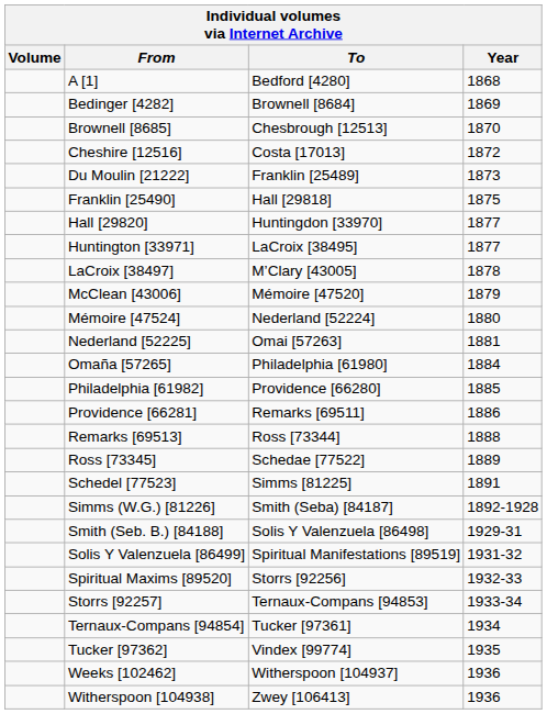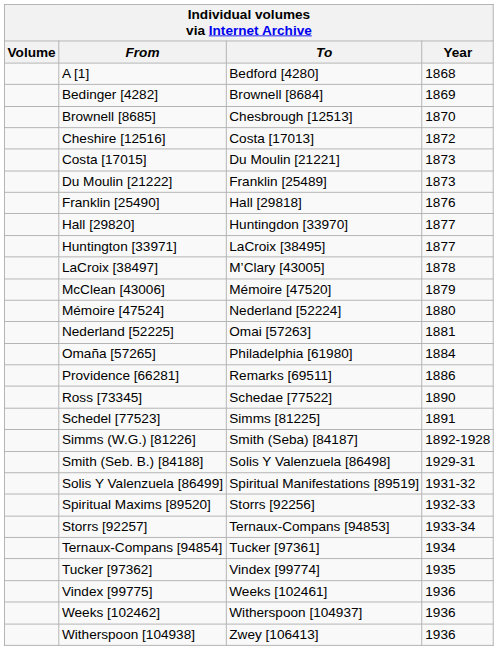 <table align="center" class="wikitable">
 <tr>
 <th colspan="4">Individual volumes<br>via <a href='#'>Internet Archive</a></th>
 </tr>
 <tr>
 <th>Volume</th>
 <th><em>From</em></th>
 <th><em>To</em></th>
 <th>Year</th>
 </tr>
 <tr>
 <td></td>
 <td>A [1]</td>
 <td>Bedford [4280]</td>
 <td>1868</td>
 </tr>
 <tr>
 <td></td>
 <td>Bedinger [4282]</td>
 <td>Brownell [8684]</td>
 <td>1869</td>
 </tr>
 <tr>
 <td></td>
 <td>Brownell [8685]</td>
 <td>Chesbrough [12513]</td>
 <td>1870</td>
 </tr>
 <tr>
 <td></td>
 <td>Cheshire [12516]</td>
 <td>Costa [17013]</td>
 <td>1872</td>
 </tr>
 <tr>
 <td></td>
+<td>Costa [17015]</td>
+<td>Du Moulin [21221]</td>
+<td>1873</td>
+</tr>
+<tr>
+<td></td>
 <td>Du Moulin [21222]</td>
 <td>Franklin [25489]</td>
 <td>1873</td>
 </tr>
 <tr>
 <td></td>
 <td>Franklin [25490]</td>
 <td>Hall [29818]</td>
-<td>1875</td>
+<td>1876</td>
 </tr>
 <tr>
 <td></td>
 <td>Hall [29820]</td>
 <td>Huntingdon [33970]</td>
 <td>1877</td>
 </tr>
 <tr>
 <td></td>
 <td>Huntington [33971]</td>
 <td>LaCroix [38495]</td>
 <td>1877</td>
 </tr>
 <tr>
 <td></td>
 <td>LaCroix [38497]</td>
 <td>M’Clary [43005]</td>
 <td>1878</td>
 </tr>
 <tr>
 <td></td>
 <td>McClean [43006]</td>
 <td>Mémoire [47520]</td>
 <td>1879</td>
 </tr>
 <tr>
 <td></td>
 <td>Mémoire [47524]</td>
 <td>Nederland [52224]</td>
 <td>1880</td>
 </tr>
 <tr>
 <td></td>
 <td>Nederland [52225]</td>
 <td>Omai [57263]</td>
 <td>1881</td>
 </tr>
 <tr>
 <td></td>
 <td>Omaña [57265]</td>
 <td>Philadelphia [61980]</td>
 <td>1884</td>
 </tr>
 <tr>
 <td></td>
-<td>Philadelphia [61982]</td>
-<td>Providence [66280]</td>
-<td>1885</td>
-</tr>
-<tr>
-<td></td>
 <td>Providence [66281]</td>
 <td>Remarks [69511]</td>
 <td>1886</td>
 </tr>
 <tr>
 <td></td>
-<td>Remarks [69513]</td>
-<td>Ross [73344]</td>
-<td>1888</td>
-</tr>
-<tr>
-<td></td>
 <td>Ross [73345]</td>
 <td>Schedae [77522]</td>
-<td>1889</td>
+<td>1890</td>
 </tr>
 <tr>
 <td></td>
 <td>Schedel [77523]</td>
 <td>Simms [81225]</td>
 <td>1891</td>
 </tr>
 <tr>
 <td></td>
 <td>Simms (W.G.) [81226]</td>
 <td>Smith (Seba) [84187]</td>
 <td>1892-1928</td>
 </tr>
 <tr>
 <td></td>
 <td>Smith (Seb. B.) [84188]</td>
 <td>Solis Y Valenzuela [86498]</td>
 <td>1929-31</td>
 </tr>
 <tr>
 <td></td>
 <td>Solis Y Valenzuela [86499]</td>
 <td>Spiritual Manifestations [89519]</td>
 <td>1931-32</td>
 </tr>
 <tr>
 <td></td>
 <td>Spiritual Maxims [89520]</td>
 <td>Storrs [92256]</td>
 <td>1932-33</td>
 </tr>
 <tr>
 <td></td>
 <td>Storrs [92257]</td>
 <td>Ternaux-Compans [94853]</td>
 <td>1933-34</td>
 </tr>
 <tr>
 <td></td>
 <td>Ternaux-Compans [94854]</td>
 <td>Tucker [97361]</td>
 <td>1934</td>
 </tr>
 <tr>
 <td></td>
 <td>Tucker [97362]</td>
 <td>Vindex [99774]</td>
 <td>1935</td>
 </tr>
 <tr>
 <td></td>
+<td>Vindex [99775]</td>
+<td>Weeks [102461]</td>
+<td>1936</td>
+</tr>
+<tr>
+<td></td>
 <td>Weeks [102462]</td>
 <td>Witherspoon [104937]</td>
 <td>1936</td>
 </tr>
 <tr>
 <td></td>
 <td>Witherspoon [104938]</td>
 <td>Zwey [106413]</td>
 <td>1936</td>
 </tr>
 </table>
